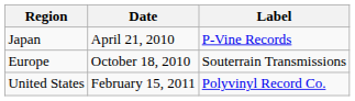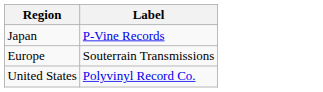 <table class="wikitable">
 <tr>
 <th>Region</th>
-<th>Date</th>
 <th>Label</th>
 </tr>
 <tr>
 <td>Japan</td>
-<td>April 21, 2010</td>
 <td><a href='#'>P-Vine Records</a></td>
 </tr>
 <tr>
 <td>Europe</td>
-<td>October 18, 2010</td>
 <td>Souterrain Transmissions</td>
 </tr>
 <tr>
 <td>United States</td>
-<td>February 15, 2011</td>
 <td><a href='#'>Polyvinyl Record Co.</a></td>
 </tr>
 </table>
